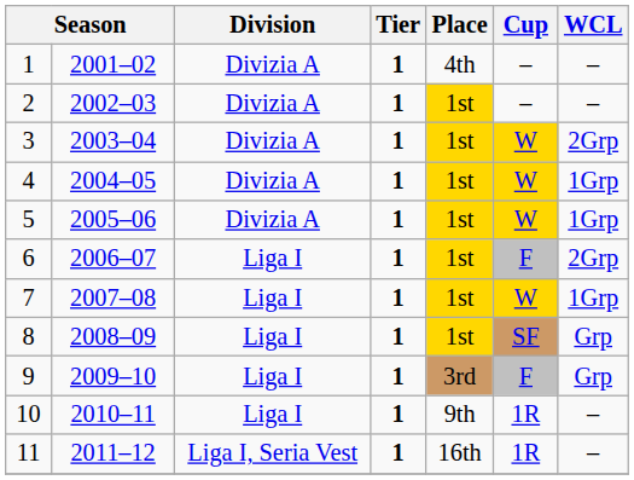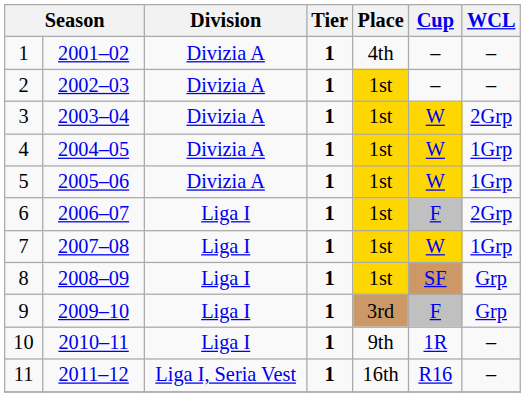 <table class="wikitable" style="text-align:center; font-size:100%">
 <tr>
 <th rowspan=1 colspan=2 style="width: 103px;">Season</th>
 <th style="width: 120px;">Division</th>
 <th style="width: 25px;">Tier</th>
 <th style="width: 35px;">Place</th>
 <th style="width: 35px;"><a href='#'>Cup</a></th>
 <th style="width: 35px;"><a href='#'>WCL</a></th>
 </tr>
 <tr>
 <td>1</td>
 <td><a href='#'>2001–02</a></td>
 <td><a href='#'>Divizia A</a></td>
 <td><strong>1</strong></td>
 <td>4th</td>
 <td>–</td>
 <td style="width: 35px;">–</td>
 </tr>
 <tr>
 <td>2</td>
 <td><a href='#'>2002–03</a></td>
 <td><a href='#'>Divizia A</a></td>
 <td><strong>1</strong></td>
 <td align=center bgcolor=gold>1st</td>
 <td>–</td>
 <td style="width: 35px;">–</td>
 </tr>
 <tr>
 <td>3</td>
 <td><a href='#'>2003–04</a></td>
 <td><a href='#'>Divizia A</a></td>
 <td><strong>1</strong></td>
 <td align=center bgcolor=gold>1st</td>
 <td align=center bgcolor=gold><a href='#'>W</a></td>
 <td style="width: 35px;"><a href='#'>2Grp</a></td>
 </tr>
 <tr>
 <td>4</td>
 <td><a href='#'>2004–05</a></td>
 <td><a href='#'>Divizia A</a></td>
 <td><strong>1</strong></td>
 <td align=center bgcolor=gold>1st</td>
 <td align=center bgcolor=gold><a href='#'>W</a></td>
 <td style="width: 35px;"><a href='#'>1Grp</a></td>
 </tr>
 <tr>
 <td>5</td>
 <td><a href='#'>2005–06</a></td>
 <td><a href='#'>Divizia A</a></td>
 <td><strong>1</strong></td>
 <td align=center bgcolor=gold>1st</td>
 <td align=center bgcolor=gold><a href='#'>W</a></td>
 <td style="width: 35px;"><a href='#'>1Grp</a></td>
 </tr>
 <tr>
 <td>6</td>
 <td><a href='#'>2006–07</a></td>
 <td><a href='#'>Liga I</a></td>
 <td><strong>1</strong></td>
 <td align=center bgcolor=gold>1st</td>
 <td align=center bgcolor=silver><a href='#'>F</a></td>
 <td style="width: 35px;"><a href='#'>2Grp</a></td>
 </tr>
 <tr>
 <td>7</td>
 <td><a href='#'>2007–08</a></td>
 <td><a href='#'>Liga I</a></td>
 <td><strong>1</strong></td>
 <td align=center bgcolor=gold>1st</td>
 <td align=center bgcolor=gold><a href='#'>W</a></td>
 <td style="width: 35px;"><a href='#'>1Grp</a></td>
 </tr>
 <tr>
 <td>8</td>
 <td><a href='#'>2008–09</a></td>
 <td><a href='#'>Liga I</a></td>
 <td><strong>1</strong></td>
 <td align=center bgcolor=gold>1st</td>
 <td align=center bgcolor=CC9966><a href='#'>SF</a></td>
 <td style="width: 35px;"><a href='#'>Grp</a></td>
 </tr>
 <tr>
 <td>9</td>
 <td><a href='#'>2009–10</a></td>
 <td><a href='#'>Liga I</a></td>
 <td><strong>1</strong></td>
 <td align=center bgcolor=CC9966>3rd</td>
 <td align=center bgcolor=silver><a href='#'>F</a></td>
 <td style="width: 35px;"><a href='#'>Grp</a></td>
 </tr>
 <tr>
 <td>10</td>
 <td><a href='#'>2010–11</a></td>
 <td><a href='#'>Liga I</a></td>
 <td><strong>1</strong></td>
 <td>9th</td>
 <td><a href='#'>1R</a></td>
 <td style="width: 35px;">–</td>
 </tr>
 <tr>
 <td>11</td>
 <td><a href='#'>2011–12</a></td>
 <td><a href='#'>Liga I, Seria Vest</a></td>
 <td><strong>1</strong></td>
 <td>16th</td>
-<td><a href='#'>1R</a></td>
+<td><a href='#'>R16</a></td>
 <td style="width: 35px;">–</td>
 </tr>
 <tr>
 </tr>
 </table>
